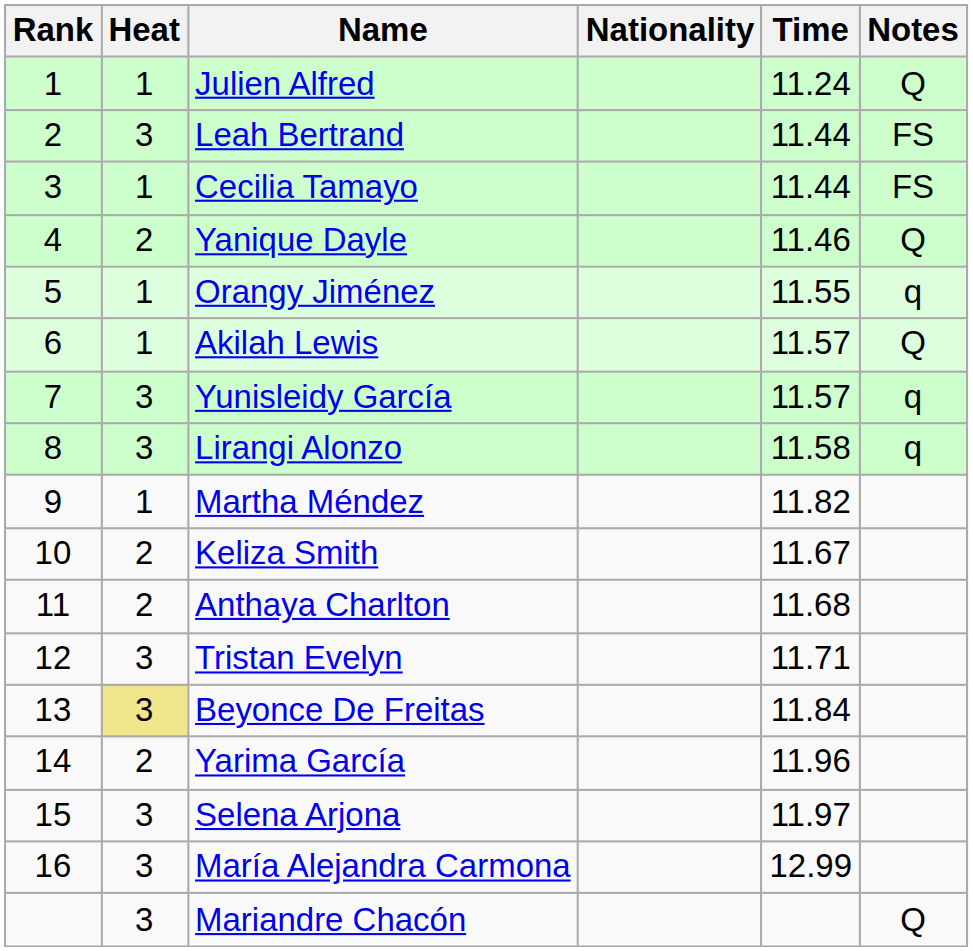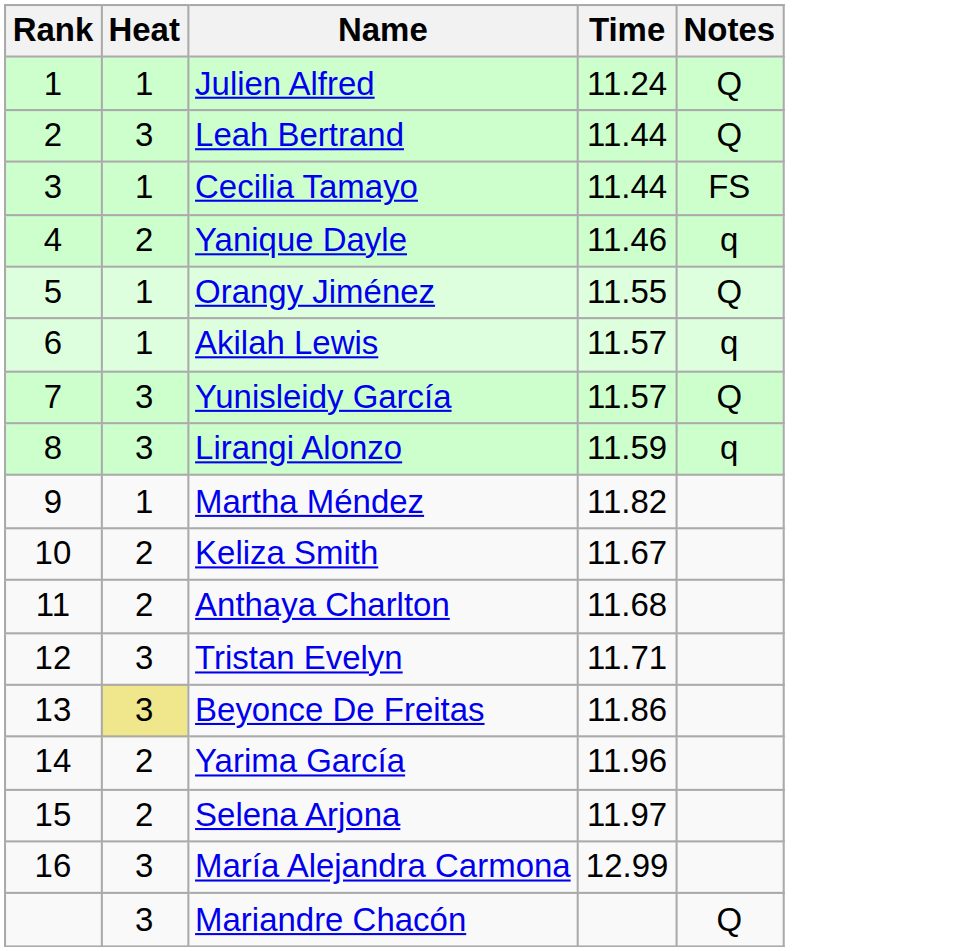 <table class="wikitable sortable" style="text-align:center">
 <tr>
 <th>Rank</th>
 <th>Heat</th>
 <th>Name</th>
-<th>Nationality</th>
 <th>Time</th>
 <th>Notes</th>
 </tr>
 <tr bgcolor=ccffcc>
 <td>1</td>
 <td>1</td>
 <td align=left><a href='#'>Julien Alfred</a></td>
-<td align=left></td>
 <td>11.24</td>
 <td>Q</td>
 </tr>
 <tr bgcolor=ccffcc>
 <td>2</td>
 <td>3</td>
 <td align=left><a href='#'>Leah Bertrand</a></td>
-<td align=left></td>
 <td>11.44</td>
-<td>FS</td>
+<td>Q</td>
 </tr>
 <tr bgcolor=ccffcc>
 <td>3</td>
 <td>1</td>
 <td align=left><a href='#'>Cecilia Tamayo</a></td>
-<td align=left></td>
 <td>11.44</td>
 <td>FS</td>
 </tr>
 <tr bgcolor=ccffcc>
 <td>4</td>
 <td>2</td>
 <td align=left><a href='#'>Yanique Dayle</a></td>
-<td align=left></td>
 <td>11.46</td>
-<td>Q</td>
+<td>q</td>
 </tr>
 <tr bgcolor=ddffdd>
 <td>5</td>
 <td>1</td>
 <td align=left><a href='#'>Orangy Jiménez</a></td>
-<td align=left></td>
 <td>11.55</td>
-<td>q</td>
+<td>Q</td>
 </tr>
 <tr bgcolor=ddffdd>
 <td>6</td>
 <td>1</td>
 <td align=left><a href='#'>Akilah Lewis</a></td>
-<td align=left></td>
 <td>11.57</td>
-<td>Q</td>
+<td>q</td>
 </tr>
 <tr bgcolor=ccffcc>
 <td>7</td>
 <td>3</td>
 <td align=left><a href='#'>Yunisleidy García</a></td>
-<td align=left></td>
 <td>11.57</td>
-<td>q</td>
+<td>Q</td>
 </tr>
 <tr bgcolor=ccffcc>
 <td>8</td>
 <td>3</td>
 <td align=left><a href='#'>Lirangi Alonzo</a></td>
-<td align=left></td>
-<td>11.58</td>
+<td>11.59</td>
 <td>q</td>
 </tr>
 <tr>
 <td>9</td>
 <td>1</td>
 <td align=left><a href='#'>Martha Méndez</a></td>
-<td align=left></td>
 <td>11.82</td>
 <td></td>
 </tr>
 <tr>
 <td>10</td>
 <td>2</td>
 <td align=left><a href='#'>Keliza Smith</a></td>
-<td align=left></td>
 <td>11.67</td>
 <td></td>
 </tr>
 <tr>
 <td>11</td>
 <td>2</td>
 <td align=left><a href='#'>Anthaya Charlton</a></td>
-<td align=left></td>
 <td>11.68</td>
 <td></td>
 </tr>
 <tr>
 <td>12</td>
 <td>3</td>
 <td align=left><a href='#'>Tristan Evelyn</a></td>
-<td align=left></td>
 <td>11.71</td>
 <td></td>
 </tr>
 <tr>
 <td>13</td>
 <td style="background: khaki;">3</td>
 <td align=left><a href='#'>Beyonce De Freitas</a></td>
-<td align=left></td>
-<td>11.84</td>
+<td>11.86</td>
 <td></td>
 </tr>
 <tr>
 <td>14</td>
 <td>2</td>
 <td align=left><a href='#'>Yarima García</a></td>
-<td align=left></td>
 <td>11.96</td>
 <td></td>
 </tr>
 <tr>
 <td>15</td>
-<td>3</td>
+<td>2</td>
 <td align=left><a href='#'>Selena Arjona</a></td>
-<td align=left></td>
 <td>11.97</td>
 <td></td>
 </tr>
 <tr>
 <td>16</td>
 <td>3</td>
 <td align=left><a href='#'>María Alejandra Carmona</a></td>
-<td align=left></td>
 <td>12.99</td>
 <td></td>
 </tr>
 <tr>
 <td></td>
 <td>3</td>
 <td align=left><a href='#'>Mariandre Chacón</a></td>
-<td align=left></td>
 <td></td>
 <td>Q</td>
 </tr>
 </table>
